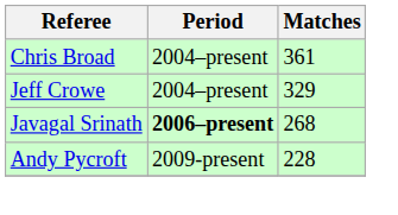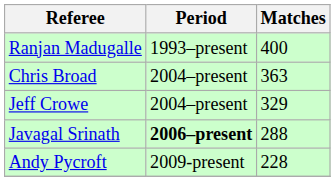 <table class=wikitable>
 <tr>
 <th>Referee</th>
 <th>Period</th>
 <th>Matches</th>
 </tr>
 <tr style="background:#cfc;">
+<td> <a href='#'>Ranjan Madugalle</a></td>
+<td>1993–present</td>
+<td>400</td>
+</tr>
+<tr style="background:#cfc;">
 <td> <a href='#'>Chris Broad</a></td>
 <td>2004–present</td>
-<td>361</td>
+<td>363</td>
 </tr>
 <tr style="background:#cfc;">
 <td> <a href='#'>Jeff Crowe</a></td>
 <td>2004–present</td>
 <td>329</td>
 </tr>
 <tr style="background:#cfc;">
 <td> <a href='#'>Javagal Srinath</a></td>
 <td><strong>2006–present</strong></td>
-<td>268</td>
+<td>288</td>
 </tr>
 <tr style="background:#cfc;">
 <td> <a href='#'>Andy Pycroft</a></td>
 <td>2009-present</td>
 <td>228</td>
 </tr>
 <tr>
 </tr>
 </table>
